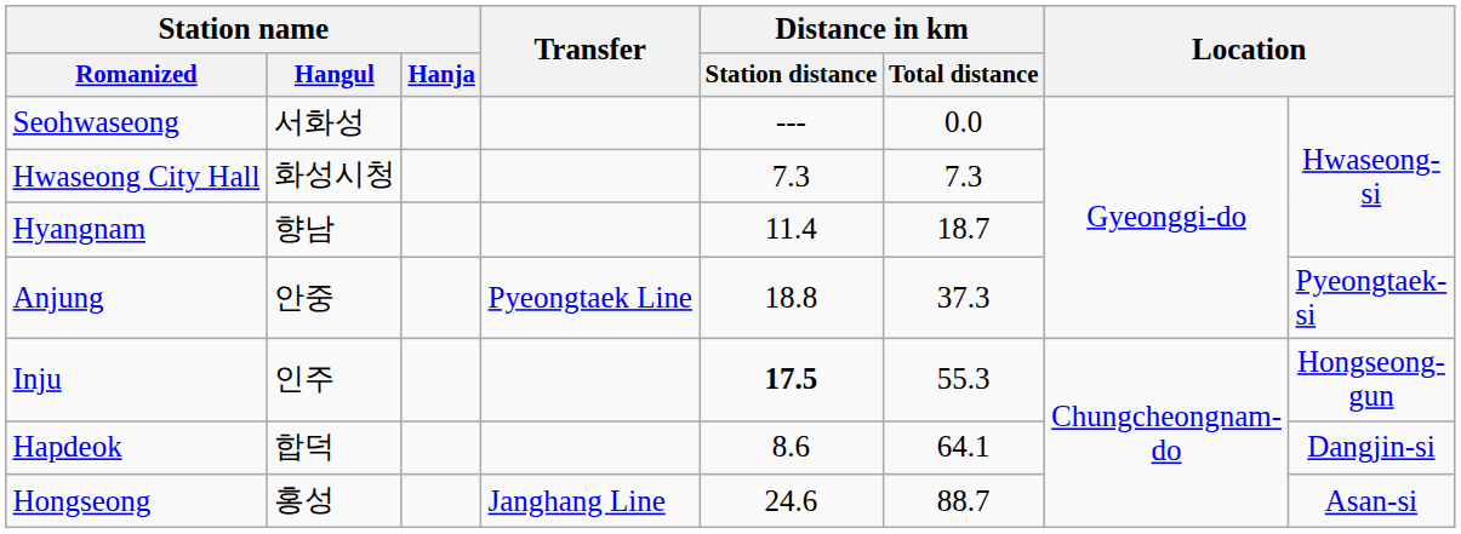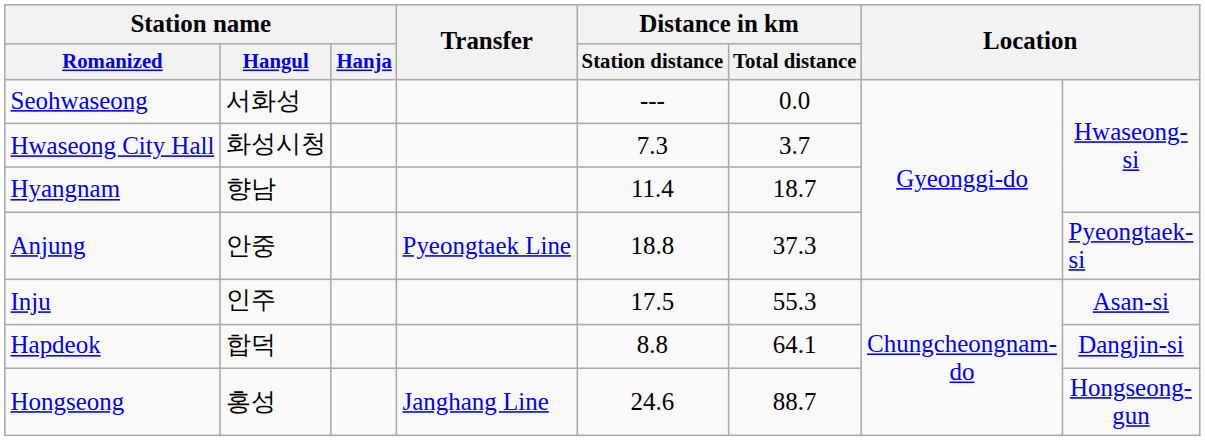 <table class="wikitable">
 <tr>
 <th colspan="3">Station name</th>
 <th rowspan="2">Transfer</th>
 <th colspan="2">Distance in km</th>
 <th colspan="2" rowspan="2">Location</th>
 </tr>
 <tr style="font-size:smaller;">
 <th><a href='#'>Romanized</a></th>
 <th><a href='#'>Hangul</a></th>
 <th><a href='#'>Hanja</a></th>
 <th>Station distance</th>
 <th>Total distance</th>
 </tr>
 <tr>
 <td><a href='#'>Seohwaseong</a></td>
 <td>서화성</td>
 <td></td>
 <td></td>
 <td style="text-align:center;">---</td>
 <td style="text-align:center;">0.0</td>
 <td width="75" rowspan=4 style="text-align:center;"><a href='#'>Gyeonggi-do</a></td>
 <td width="80" rowspan=3 style="text-align:center;"><a href='#'>Hwaseong-si</a></td>
 </tr>
 <tr>
 <td><a href='#'>Hwaseong City Hall</a></td>
 <td>화성시청</td>
 <td></td>
 <td></td>
 <td style="text-align:center;">7.3</td>
-<td style="text-align:center;">7.3</td>
+<td style="text-align:center;">3.7</td>
 </tr>
 <tr>
 <td><a href='#'>Hyangnam</a></td>
 <td>향남</td>
 <td></td>
 <td></td>
 <td style="text-align:center;">11.4</td>
 <td style="text-align:center;">18.7</td>
 </tr>
 <tr>
 <td><a href='#'>Anjung</a></td>
 <td>안중</td>
 <td></td>
 <td><a href='#'>Pyeongtaek Line</a></td>
 <td style="text-align:center;">18.8</td>
 <td style="text-align:center;">37.3</td>
 <td><a href='#'>Pyeongtaek-si</a></td>
 </tr>
 <tr>
 <td><a href='#'>Inju</a></td>
 <td>인주</td>
 <td></td>
 <td></td>
-<td style="text-align:center;"><strong>17.5</strong></td>
+<td style="text-align:center;">17.5</td>
 <td style="text-align:center;">55.3</td>
 <td rowspan=4 style="text-align:center;"><a href='#'>Chungcheongnam-do</a></td>
-<td style="text-align:center;"><a href='#'>Hongseong-gun</a></td>
+<td style="text-align:center;"><a href='#'>Asan-si</a></td>
 </tr>
 <tr>
 <td><a href='#'>Hapdeok</a></td>
 <td>합덕</td>
 <td></td>
 <td></td>
-<td style="text-align:center;">8.6</td>
+<td style="text-align:center;">8.8</td>
 <td style="text-align:center;">64.1</td>
 <td style="text-align:center;"><a href='#'>Dangjin-si</a></td>
 </tr>
 <tr>
 <td><a href='#'>Hongseong</a></td>
 <td>홍성</td>
 <td></td>
 <td><a href='#'>Janghang Line</a></td>
 <td style="text-align:center;">24.6</td>
 <td style="text-align:center;">88.7</td>
-<td style="text-align:center;"><a href='#'>Asan-si</a></td>
+<td style="text-align:center;"><a href='#'>Hongseong-gun</a></td>
 </tr>
 </table>
